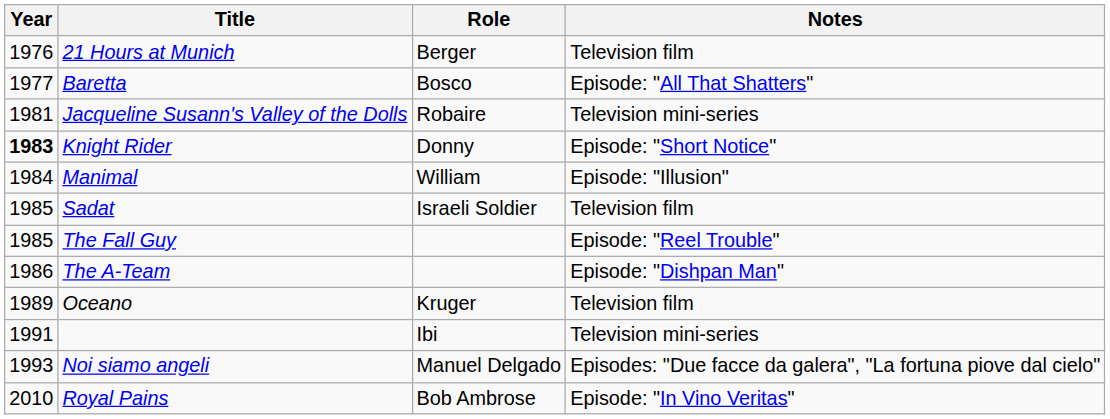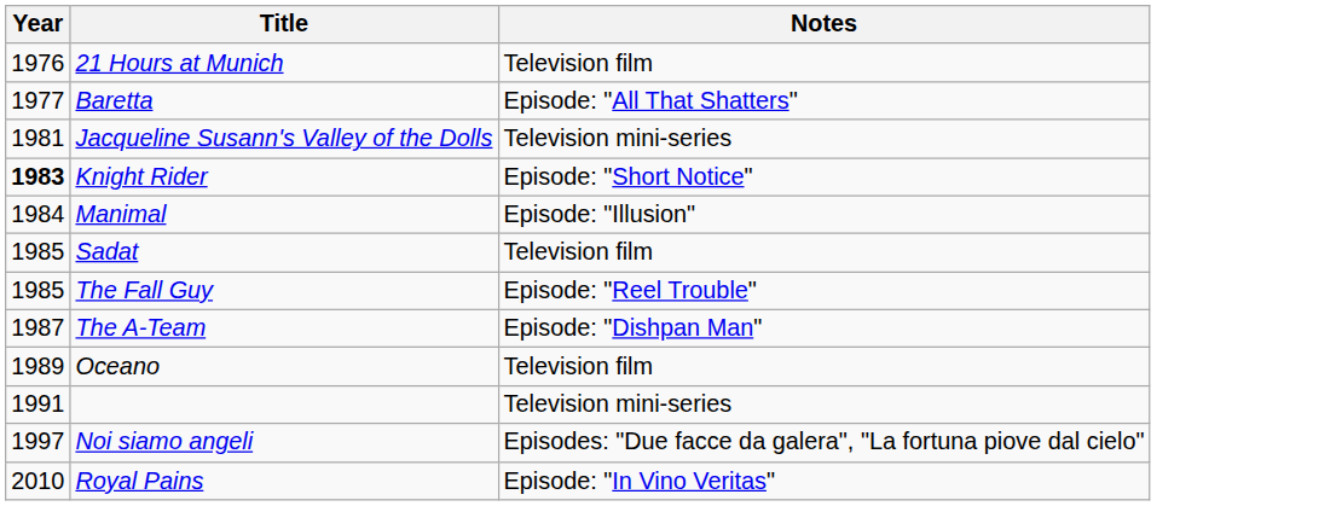 <table class="wikitable sortable">
 <tr>
 <th>Year</th>
 <th>Title</th>
-<th>Role</th>
 <th class="unsortable">Notes</th>
 </tr>
 <tr>
 <td>1976</td>
 <td><em><a href='#'>21 Hours at Munich</a></em></td>
-<td>Berger</td>
 <td>Television film</td>
 </tr>
 <tr>
 <td>1977</td>
 <td><em><a href='#'>Baretta</a></em></td>
-<td>Bosco</td>
 <td>Episode: "<a href='#'>All That Shatters</a>"</td>
 </tr>
 <tr>
 <td>1981</td>
 <td><em><a href='#'>Jacqueline Susann's Valley of the Dolls</a></em></td>
-<td>Robaire</td>
 <td>Television mini-series</td>
 </tr>
 <tr>
 <td><strong>1983</strong></td>
 <td><em><a href='#'>Knight Rider</a></em></td>
-<td>Donny</td>
 <td>Episode: "<a href='#'>Short Notice</a>"</td>
 </tr>
 <tr>
 <td>1984</td>
 <td><em><a href='#'>Manimal</a></em></td>
-<td>William</td>
 <td>Episode: "Illusion"</td>
 </tr>
 <tr>
 <td>1985</td>
 <td><em><a href='#'>Sadat</a></em></td>
-<td>Israeli Soldier</td>
 <td>Television film</td>
 </tr>
 <tr>
 <td>1985</td>
 <td><em><a href='#'>The Fall Guy</a></em></td>
-<td></td>
 <td>Episode: "<a href='#'>Reel Trouble</a>"</td>
 </tr>
 <tr>
-<td>1986</td>
+<td>1987</td>
 <td><em><a href='#'>The A-Team</a></em></td>
-<td></td>
 <td>Episode: "<a href='#'>Dishpan Man</a>"</td>
 </tr>
 <tr>
 <td>1989</td>
 <td><em>Oceano</em></td>
-<td>Kruger</td>
 <td>Television film</td>
 </tr>
 <tr>
 <td>1991</td>
 <td><em></em></td>
-<td>Ibi</td>
 <td>Television mini-series</td>
 </tr>
 <tr>
-<td>1993</td>
+<td>1997</td>
 <td><em><a href='#'>Noi siamo angeli</a></em></td>
-<td>Manuel Delgado</td>
 <td>Episodes: "Due facce da galera", "La fortuna piove dal cielo"</td>
 </tr>
 <tr>
 <td>2010</td>
 <td><em><a href='#'>Royal Pains</a></em></td>
-<td>Bob Ambrose</td>
 <td>Episode: "<a href='#'>In Vino Veritas</a>"</td>
 </tr>
 </table>
